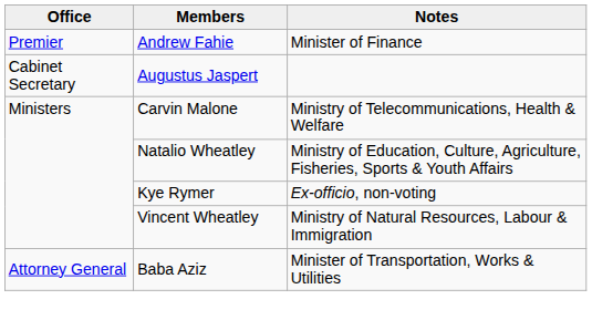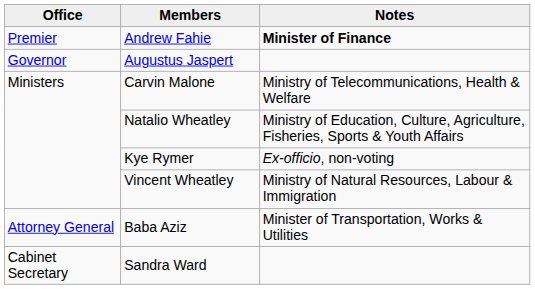 <table class="wikitable">
 <tr>
 <th align="center" style="background: #efefef;" width="125">Office</th>
 <th align="center" style="background: #efefef;" width="150">Members</th>
 <th align="center" style="background: #efefef;" width="300">Notes</th>
 </tr>
 <tr>
 <td><a href='#'>Premier</a></td>
 <td><a href='#'>Andrew Fahie</a></td>
-<td>Minister of Finance</td>
+<td><strong>Minister of Finance</strong></td>
 </tr>
 <tr>
-<td>Cabinet Secretary</td>
+<td><a href='#'>Governor</a></td>
 <td><a href='#'>Augustus Jaspert</a></td>
 <td></td>
 </tr>
 <tr valign="top">
 <td rowspan=4>Ministers</td>
 <td valign="top">Carvin Malone</td>
 <td>Ministry of Telecommunications, Health & Welfare</td>
 </tr>
 <tr>
 <td valign="top">Natalio Wheatley</td>
 <td>Ministry of Education, Culture, Agriculture, Fisheries, Sports & Youth Affairs</td>
 </tr>
 <tr>
 <td valign="top">Kye Rymer</td>
 <td><em>Ex-officio</em>, non-voting</td>
 </tr>
 <tr>
 <td valign="top">Vincent Wheatley</td>
 <td>Ministry of Natural Resources, Labour & Immigration</td>
 </tr>
 <tr>
 <td><a href='#'>Attorney General</a></td>
 <td>Baba Aziz</td>
 <td>Minister of Transportation, Works & Utilities</td>
 </tr>
+<tr>
+<td>Cabinet Secretary</td>
+<td>Sandra Ward</td>
+<td></td>
+</tr>
 </table>
